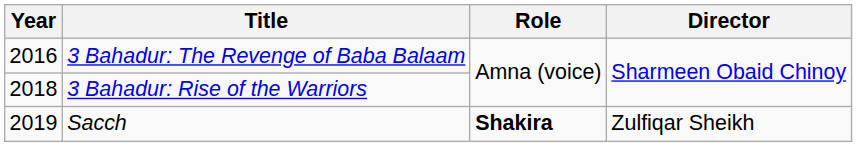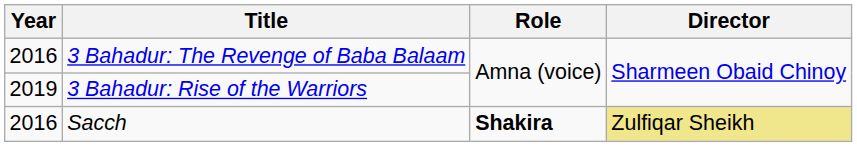 <table class="wikitable">
 <tr>
 <th>Year</th>
 <th>Title</th>
 <th>Role</th>
 <th>Director</th>
 </tr>
 <tr>
 <td>2016</td>
 <td><em><a href='#'>3 Bahadur: The Revenge of Baba Balaam</a></em></td>
 <td rowspan="2">Amna (voice)</td>
 <td rowspan="2"><a href='#'>Sharmeen Obaid Chinoy</a></td>
 </tr>
 <tr>
-<td>2018</td>
+<td>2019</td>
 <td><em><a href='#'>3 Bahadur: Rise of the Warriors</a></em></td>
 </tr>
 <tr>
-<td>2019</td>
+<td>2016</td>
 <td><em>Sacch</em></td>
 <td><strong>Shakira</strong></td>
-<td>Zulfiqar Sheikh</td>
+<td style="background: khaki;">Zulfiqar Sheikh</td>
 </tr>
 </table>
